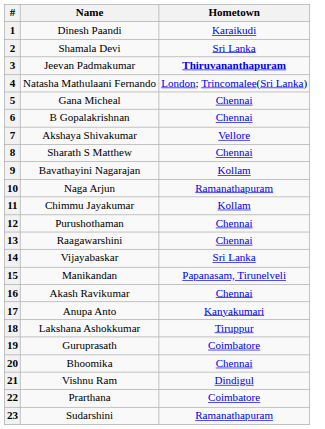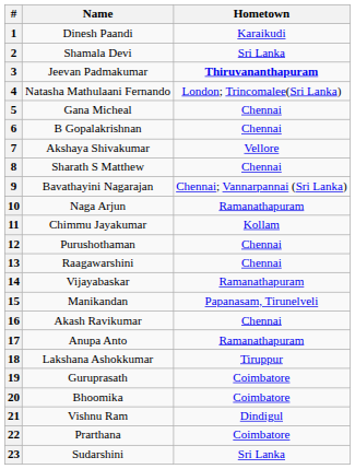 <table class="wikitable sortable" style="text-align:center;font-size:100%">
 <tr>
 <th scope="col">#</th>
 <th scope="col">Name</th>
 <th scope="col">Hometown</th>
 </tr>
 <tr>
 <th>1</th>
 <td>Dinesh Paandi</td>
 <td><a href='#'>Karaikudi</a></td>
 </tr>
 <tr>
 <th>2</th>
 <td>Shamala Devi</td>
 <td><a href='#'>Sri Lanka</a></td>
 </tr>
 <tr>
 <th>3</th>
 <td>Jeevan Padmakumar</td>
 <td><strong><a href='#'>Thiruvananthapuram</a></strong></td>
 </tr>
 <tr>
 <th>4</th>
 <td>Natasha Mathulaani Fernando</td>
 <td><a href='#'>London</a>; <a href='#'>Trincomalee</a>(<a href='#'>Sri Lanka</a>)</td>
 </tr>
 <tr>
 <th>5</th>
 <td>Gana Micheal</td>
 <td><a href='#'>Chennai</a></td>
 </tr>
 <tr>
 <th>6</th>
 <td>B Gopalakrishnan</td>
 <td><a href='#'>Chennai</a></td>
 </tr>
 <tr>
 <th>7</th>
 <td>Akshaya Shivakumar</td>
 <td><a href='#'>Vellore</a></td>
 </tr>
 <tr>
 <th>8</th>
 <td>Sharath S Matthew</td>
 <td><a href='#'>Chennai</a></td>
 </tr>
 <tr>
 <th>9</th>
 <td>Bavathayini Nagarajan</td>
-<td><a href='#'>Kollam</a></td>
+<td><a href='#'>Chennai</a>; <a href='#'>Vannarpannai</a> (<a href='#'>Sri Lanka</a>)</td>
 </tr>
 <tr>
 <th>10</th>
 <td>Naga Arjun</td>
 <td><a href='#'>Ramanathapuram</a></td>
 </tr>
 <tr>
 <th>11</th>
 <td>Chimmu Jayakumar</td>
 <td><a href='#'>Kollam</a></td>
 </tr>
 <tr>
 <th>12</th>
 <td>Purushothaman</td>
 <td><a href='#'>Chennai</a></td>
 </tr>
 <tr>
 <th>13</th>
 <td>Raagawarshini</td>
 <td><a href='#'>Chennai</a></td>
 </tr>
 <tr>
 <th>14</th>
 <td>Vijayabaskar</td>
-<td><a href='#'>Sri Lanka</a></td>
+<td><a href='#'>Ramanathapuram</a></td>
 </tr>
 <tr>
 <th>15</th>
 <td>Manikandan</td>
 <td><a href='#'>Papanasam, Tirunelveli</a></td>
 </tr>
 <tr>
 <th>16</th>
 <td>Akash Ravikumar</td>
 <td><a href='#'>Chennai</a></td>
 </tr>
 <tr>
 <th>17</th>
 <td>Anupa Anto</td>
-<td><a href='#'>Kanyakumari</a></td>
+<td><a href='#'>Ramanathapuram</a></td>
 </tr>
 <tr>
 <th>18</th>
 <td>Lakshana Ashokkumar</td>
 <td><a href='#'>Tiruppur</a></td>
 </tr>
 <tr>
 <th>19</th>
 <td>Guruprasath</td>
 <td><a href='#'>Coimbatore</a></td>
 </tr>
 <tr>
 <th>20</th>
 <td>Bhoomika</td>
-<td><a href='#'>Chennai</a></td>
+<td><a href='#'>Coimbatore</a></td>
 </tr>
 <tr>
 <th>21</th>
 <td>Vishnu Ram</td>
 <td><a href='#'>Dindigul</a></td>
 </tr>
 <tr>
 <th>22</th>
 <td>Prarthana</td>
 <td><a href='#'>Coimbatore</a></td>
 </tr>
 <tr>
 <th>23</th>
 <td>Sudarshini</td>
-<td><a href='#'>Ramanathapuram</a></td>
+<td><a href='#'>Sri Lanka</a></td>
 </tr>
 </table>
